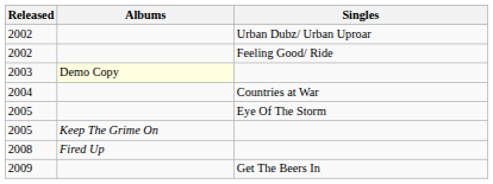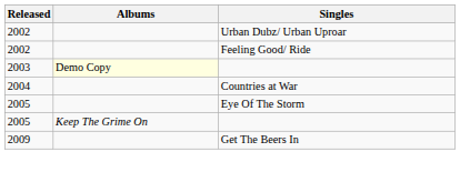 <table class="wikitable" border="1" |width=100%>
 <tr bgcolor="#CCCCCC">
 <th>Released</th>
 <th>Albums</th>
 <th>Singles</th>
 </tr>
 <tr>
 <td>2002</td>
 <td></td>
 <td>Urban Dubz/ Urban Uproar</td>
 </tr>
 <tr>
 <td>2002</td>
 <td></td>
 <td>Feeling Good/ Ride</td>
 </tr>
 <tr>
 <td>2003</td>
 <td style="background: lightyellow;">Demo Copy</td>
 <td></td>
 </tr>
 <tr>
 <td>2004</td>
 <td></td>
 <td>Countries at War</td>
 </tr>
 <tr>
 <td>2005</td>
 <td></td>
 <td>Eye Of The Storm</td>
 </tr>
 <tr>
 <td>2005</td>
 <td width="225"><em>Keep The Grime On</em></td>
 <td width="325"></td>
 </tr>
 <tr>
-<td>2008</td>
-<td width="225"><em>Fired Up</em></td>
-<td width="325"></td>
-</tr>
-<tr>
 <td>2009</td>
 <td width="225"></td>
 <td width="325">Get The Beers In</td>
 </tr>
 </table>
